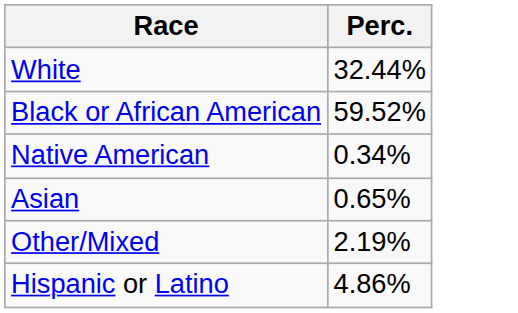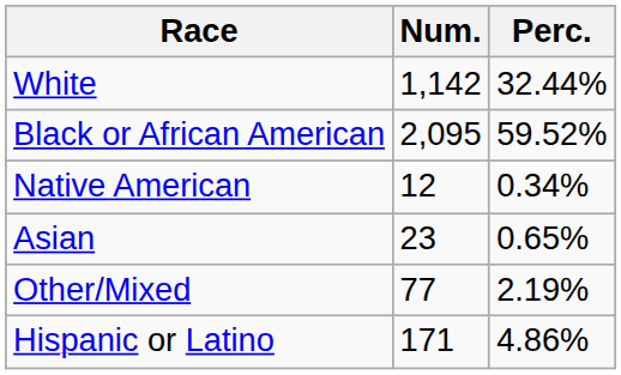 <table class="wikitable">
 <tr>
 <th>Race</th>
+<th>Num.</th>
 <th>Perc.</th>
 </tr>
 <tr>
 <td><a href='#'>White</a></td>
+<td>1,142</td>
 <td>32.44%</td>
 </tr>
 <tr>
 <td><a href='#'>Black or African American</a></td>
+<td>2,095</td>
 <td>59.52%</td>
 </tr>
 <tr>
 <td><a href='#'>Native American</a></td>
+<td>12</td>
 <td>0.34%</td>
 </tr>
 <tr>
 <td><a href='#'>Asian</a></td>
+<td>23</td>
 <td>0.65%</td>
 </tr>
 <tr>
 <td><a href='#'>Other/Mixed</a></td>
+<td>77</td>
 <td>2.19%</td>
 </tr>
 <tr>
 <td><a href='#'>Hispanic</a> or <a href='#'>Latino</a></td>
+<td>171</td>
 <td>4.86%</td>
 </tr>
 </table>
